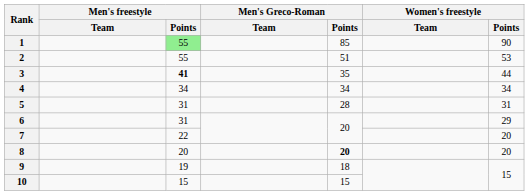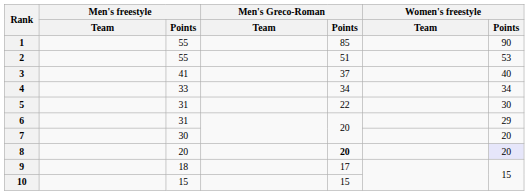 <table class="wikitable" style="text-align:center;">
 <tr>
 <th rowspan="2" width="50">Rank</th>
 <th colspan="2">Men's freestyle</th>
 <th colspan="2">Men's Greco-Roman</th>
 <th colspan="2">Women's freestyle</th>
 </tr>
 <tr>
 <th width="200">Team</th>
 <th width="50">Points</th>
 <th width="200">Team</th>
 <th width="50">Points</th>
 <th width="200">Team</th>
 <th width="50">Points</th>
 </tr>
 <tr>
 <th>1</th>
 <td align="left"></td>
-<td style="background: lightgreen;">55</td>
+<td>55</td>
 <td align="left"></td>
 <td>85</td>
 <td align="left"></td>
 <td>90</td>
 </tr>
 <tr>
 <th>2</th>
 <td align="left"></td>
 <td>55</td>
 <td align="left"></td>
 <td>51</td>
 <td align="left"></td>
 <td>53</td>
 </tr>
 <tr>
 <th>3</th>
 <td align="left"></td>
-<td><strong>41</strong></td>
+<td>41</td>
 <td align="left"></td>
-<td>35</td>
+<td>37</td>
 <td align="left"></td>
-<td>44</td>
+<td>40</td>
 </tr>
 <tr>
 <th>4</th>
 <td align="left"></td>
-<td>34</td>
+<td>33</td>
 <td align="left"></td>
 <td>34</td>
 <td align="left"></td>
 <td>34</td>
 </tr>
 <tr>
 <th>5</th>
 <td align="left"></td>
 <td>31</td>
 <td align="left"></td>
-<td>28</td>
+<td>22</td>
 <td align="left"></td>
-<td>31</td>
+<td>30</td>
 </tr>
 <tr>
 <th>6</th>
 <td align="left"></td>
 <td>31</td>
 <td rowspan="2" align="left"><br></td>
 <td rowspan="2">20</td>
 <td align="left"></td>
 <td>29</td>
 </tr>
 <tr>
 <th>7</th>
 <td align="left"></td>
-<td>22</td>
+<td>30</td>
 <td align="left"></td>
 <td>20</td>
 </tr>
 <tr>
 <th>8</th>
 <td align="left"></td>
 <td>20</td>
 <td align="left"></td>
 <td><strong>20</strong></td>
 <td align="left"></td>
-<td>20</td>
+<td style="background: lavender;">20</td>
 </tr>
 <tr>
 <th>9</th>
 <td align="left"></td>
-<td>19</td>
+<td>18</td>
 <td align="left"></td>
-<td>18</td>
+<td>17</td>
 <td rowspan=2 align="left"><br><br></td>
 <td rowspan=2>15</td>
 </tr>
 <tr>
 <th>10</th>
 <td align="left"></td>
 <td>15</td>
 <td align="left"><br></td>
 <td>15</td>
 </tr>
 </table>
